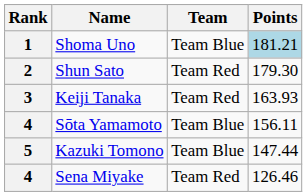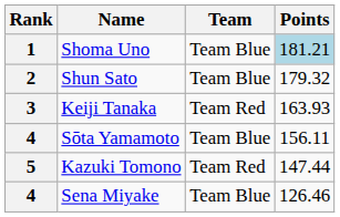 <table class="wikitable sortable">
 <tr>
 <th>Rank</th>
 <th>Name</th>
 <th>Team</th>
 <th>Points</th>
 </tr>
 <tr>
 <th>1</th>
 <td> <a href='#'>Shoma Uno</a></td>
 <td>Team Blue</td>
 <td align="center" style="background: lightblue;">181.21</td>
 </tr>
 <tr>
 <th>2</th>
 <td> <a href='#'>Shun Sato</a></td>
-<td>Team Red</td>
-<td align="center">179.30</td>
+<td>Team Blue</td>
+<td align="center">179.32</td>
 </tr>
 <tr>
 <th>3</th>
 <td> <a href='#'>Keiji Tanaka</a></td>
 <td>Team Red</td>
 <td align="center">163.93</td>
 </tr>
 <tr>
 <th>4</th>
 <td> <a href='#'>Sōta Yamamoto</a></td>
 <td>Team Blue</td>
 <td align="center">156.11</td>
 </tr>
 <tr>
 <th>5</th>
 <td> <a href='#'>Kazuki Tomono</a></td>
-<td>Team Blue</td>
+<td>Team Red</td>
 <td align="center">147.44</td>
 </tr>
 <tr>
 <th>4</th>
 <td> <a href='#'>Sena Miyake</a></td>
-<td>Team Red</td>
+<td>Team Blue</td>
 <td align="center">126.46</td>
 </tr>
 </table>
